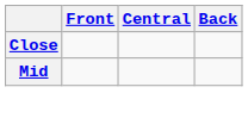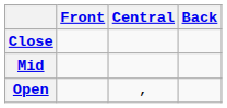 <table class="wikitable" style="text-align:center;">
 <tr>
 <th></th>
 <th><a href='#'>Front</a></th>
 <th><a href='#'>Central</a></th>
 <th><a href='#'>Back</a></th>
 </tr>
 <tr>
 <th><a href='#'>Close</a></th>
 <td></td>
 <td> </td>
 <td></td>
 </tr>
 <tr>
 <th><a href='#'>Mid</a></th>
 <td></td>
 <td></td>
 <td></td>
 </tr>
+<tr>
+<th><a href='#'>Open</a></th>
+<td></td>
+<td>,  </td>
+<td></td>
+</tr>
 </table>
